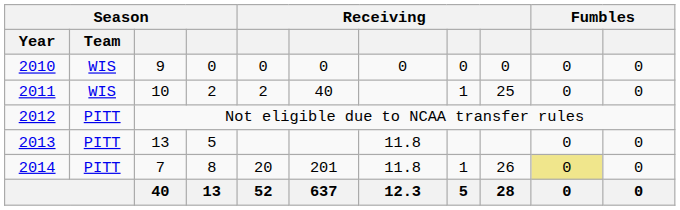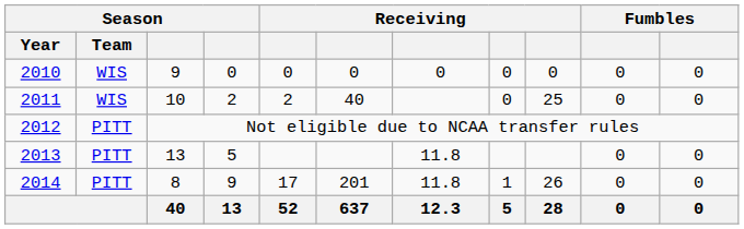 <table class= "wikitable sortable" float="left" border="1" style="text-align:center; width:45%;">
 <tr>
 <th colspan=4>Season</th>
 <th colspan=5>Receiving</th>
 <th colspan=2>Fumbles</th>
 </tr>
 <tr>
 <th>Year</th>
 <th>Team</th>
 <th></th>
 <th></th>
 <th></th>
 <th></th>
 <th></th>
 <th></th>
 <th></th>
 <th></th>
 <th></th>
 </tr>
 <tr>
 <td><a href='#'>2010</a></td>
 <td><a href='#'>WIS</a></td>
 <td>9</td>
 <td>0</td>
 <td>0</td>
 <td>0</td>
 <td>0</td>
 <td>0</td>
 <td>0</td>
 <td>0</td>
 <td>0</td>
 </tr>
 <tr>
 <td><a href='#'>2011</a></td>
 <td><a href='#'>WIS</a></td>
 <td>10</td>
 <td>2</td>
 <td>2</td>
 <td>40</td>
 <td></td>
-<td>1</td>
+<td>0</td>
 <td>25</td>
 <td>0</td>
 <td>0</td>
 </tr>
 <tr>
 <td><a href='#'>2012</a></td>
 <td><a href='#'>PITT</a></td>
 <td colspan=11>Not eligible due to NCAA transfer rules</td>
 </tr>
 <tr>
 <td><a href='#'>2013</a></td>
 <td><a href='#'>PITT</a></td>
 <td>13</td>
 <td>5</td>
 <td></td>
 <td></td>
 <td>11.8</td>
 <td></td>
 <td></td>
 <td>0</td>
 <td>0</td>
 </tr>
 <tr>
 <td><a href='#'>2014</a></td>
 <td><a href='#'>PITT</a></td>
-<td>7</td>
 <td>8</td>
-<td>20</td>
+<td>9</td>
+<td>17</td>
 <td>201</td>
 <td>11.8</td>
 <td>1</td>
 <td>26</td>
-<td style="background: khaki;">0</td>
+<td>0</td>
 <td>0</td>
 </tr>
 <tr class="sortbottom" style="background:#eee;">
 <th colspan="2"></th>
 <th>40</th>
 <th>13</th>
 <th>52</th>
 <th>637</th>
 <th>12.3</th>
 <th>5</th>
 <th>28</th>
 <th>0</th>
 <th>0</th>
 </tr>
 </table>
